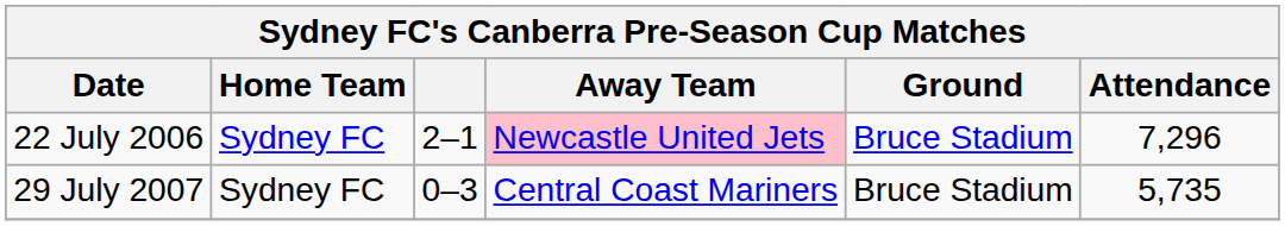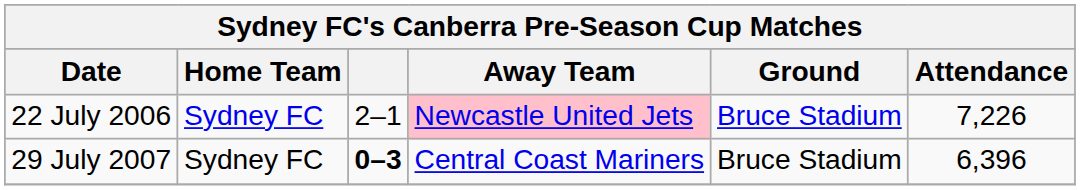 <table class="wikitable collapsible" style="text-align:left">
 <tr>
 <th colspan="6">Sydney FC's Canberra Pre-Season Cup Matches</th>
 </tr>
 <tr>
 <th>Date</th>
 <th>Home Team</th>
 <th></th>
 <th>Away Team</th>
 <th>Ground</th>
 <th>Attendance</th>
 </tr>
 <tr>
 <td>22 July 2006</td>
 <td><a href='#'>Sydney FC</a></td>
 <td style="text-align:center;">2–1</td>
 <td style="background: pink;"><a href='#'>Newcastle United Jets</a></td>
 <td style="text-align:center;"><a href='#'>Bruce Stadium</a></td>
-<td style="text-align:center;">7,296</td>
+<td style="text-align:center;">7,226</td>
 </tr>
 <tr>
 <td>29 July 2007</td>
 <td>Sydney FC</td>
-<td style="text-align:center;">0–3</td>
+<td style="text-align:center;"><strong>0–3</strong></td>
 <td><a href='#'>Central Coast Mariners</a></td>
 <td style="text-align:center;">Bruce Stadium</td>
-<td style="text-align:center;">5,735</td>
+<td style="text-align:center;">6,396</td>
 </tr>
 <tr>
 </tr>
 </table>
